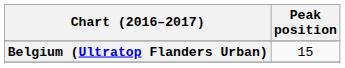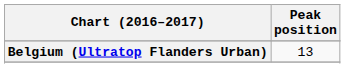 <table class="wikitable plainrowheaders sortable" style="text-align:center;">
 <tr>
 <th scope="col">Chart (2016–2017)</th>
 <th scope="col">Peak<br>position</th>
 </tr>
 <tr>
 </tr>
 <tr>
 </tr>
 <tr>
 </tr>
 <tr>
 <th scope="row">Belgium (<a href='#'>Ultratop</a> Flanders Urban)</th>
-<td>15</td>
+<td>13</td>
 </tr>
 <tr>
 </tr>
 <tr>
 </tr>
 <tr>
 </tr>
 <tr>
 </tr>
 <tr>
 </tr>
 <tr>
 </tr>
 <tr>
 </tr>
 <tr>
 </tr>
 <tr>
 </tr>
 <tr>
 </tr>
 <tr>
 </tr>
 <tr>
 </tr>
 <tr>
 </tr>
 <tr>
 </tr>
 <tr>
 </tr>
 <tr>
 </tr>
 <tr>
 </tr>
 <tr>
 </tr>
 <tr>
 </tr>
 <tr>
 </tr>
 <tr>
 </tr>
 <tr>
 </tr>
 </table>
